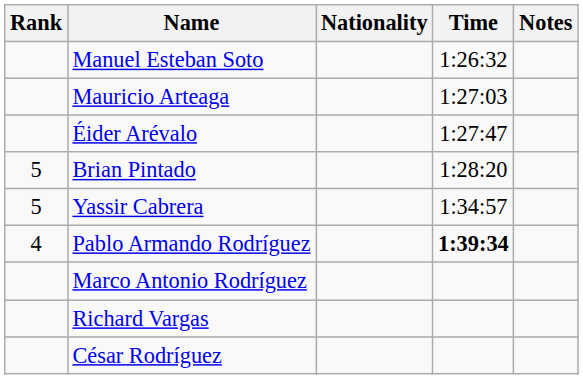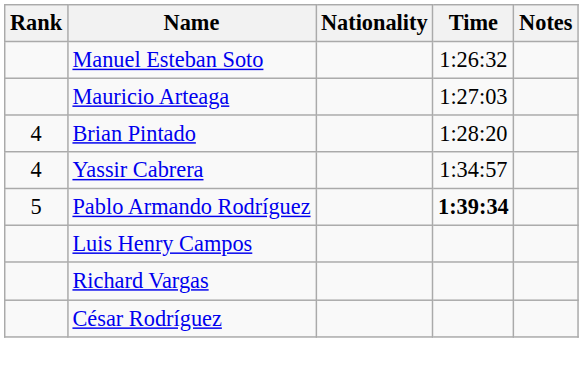 <table class="wikitable sortable" style="text-align:center;font-size:95%">
 <tr>
 <th>Rank</th>
 <th>Name</th>
 <th>Nationality</th>
 <th>Time</th>
 <th>Notes</th>
 </tr>
 <tr>
 <td></td>
 <td align=left><a href='#'>Manuel Esteban Soto</a></td>
 <td align=left></td>
 <td>1:26:32</td>
 <td></td>
 </tr>
 <tr>
 <td></td>
 <td align=left><a href='#'>Mauricio Arteaga</a></td>
 <td align=left></td>
 <td>1:27:03</td>
 <td></td>
 </tr>
 <tr>
-<td></td>
-<td align=left><a href='#'>Éider Arévalo</a></td>
-<td align=left></td>
-<td>1:27:47</td>
-<td></td>
-</tr>
-<tr>
-<td>5</td>
+<td>4</td>
 <td align=left><a href='#'>Brian Pintado</a></td>
 <td align=left></td>
 <td>1:28:20</td>
 <td></td>
 </tr>
 <tr>
-<td>5</td>
+<td>4</td>
 <td align=left><a href='#'>Yassir Cabrera</a></td>
 <td align=left></td>
 <td>1:34:57</td>
 <td></td>
 </tr>
 <tr>
-<td>4</td>
+<td>5</td>
 <td align=left><a href='#'>Pablo Armando Rodríguez</a></td>
 <td align=left></td>
 <td><strong>1:39:34</strong></td>
 <td></td>
 </tr>
 <tr>
 <td></td>
-<td align=left><a href='#'>Marco Antonio Rodríguez</a></td>
+<td align=left><a href='#'>Luis Henry Campos</a></td>
 <td align=left></td>
 <td></td>
 <td></td>
 </tr>
 <tr>
 <td></td>
 <td align=left><a href='#'>Richard Vargas</a></td>
 <td align=left></td>
 <td></td>
 <td></td>
 </tr>
 <tr>
 <td></td>
 <td align=left><a href='#'>César Rodríguez</a></td>
 <td align=left></td>
 <td></td>
 <td></td>
 </tr>
 </table>
